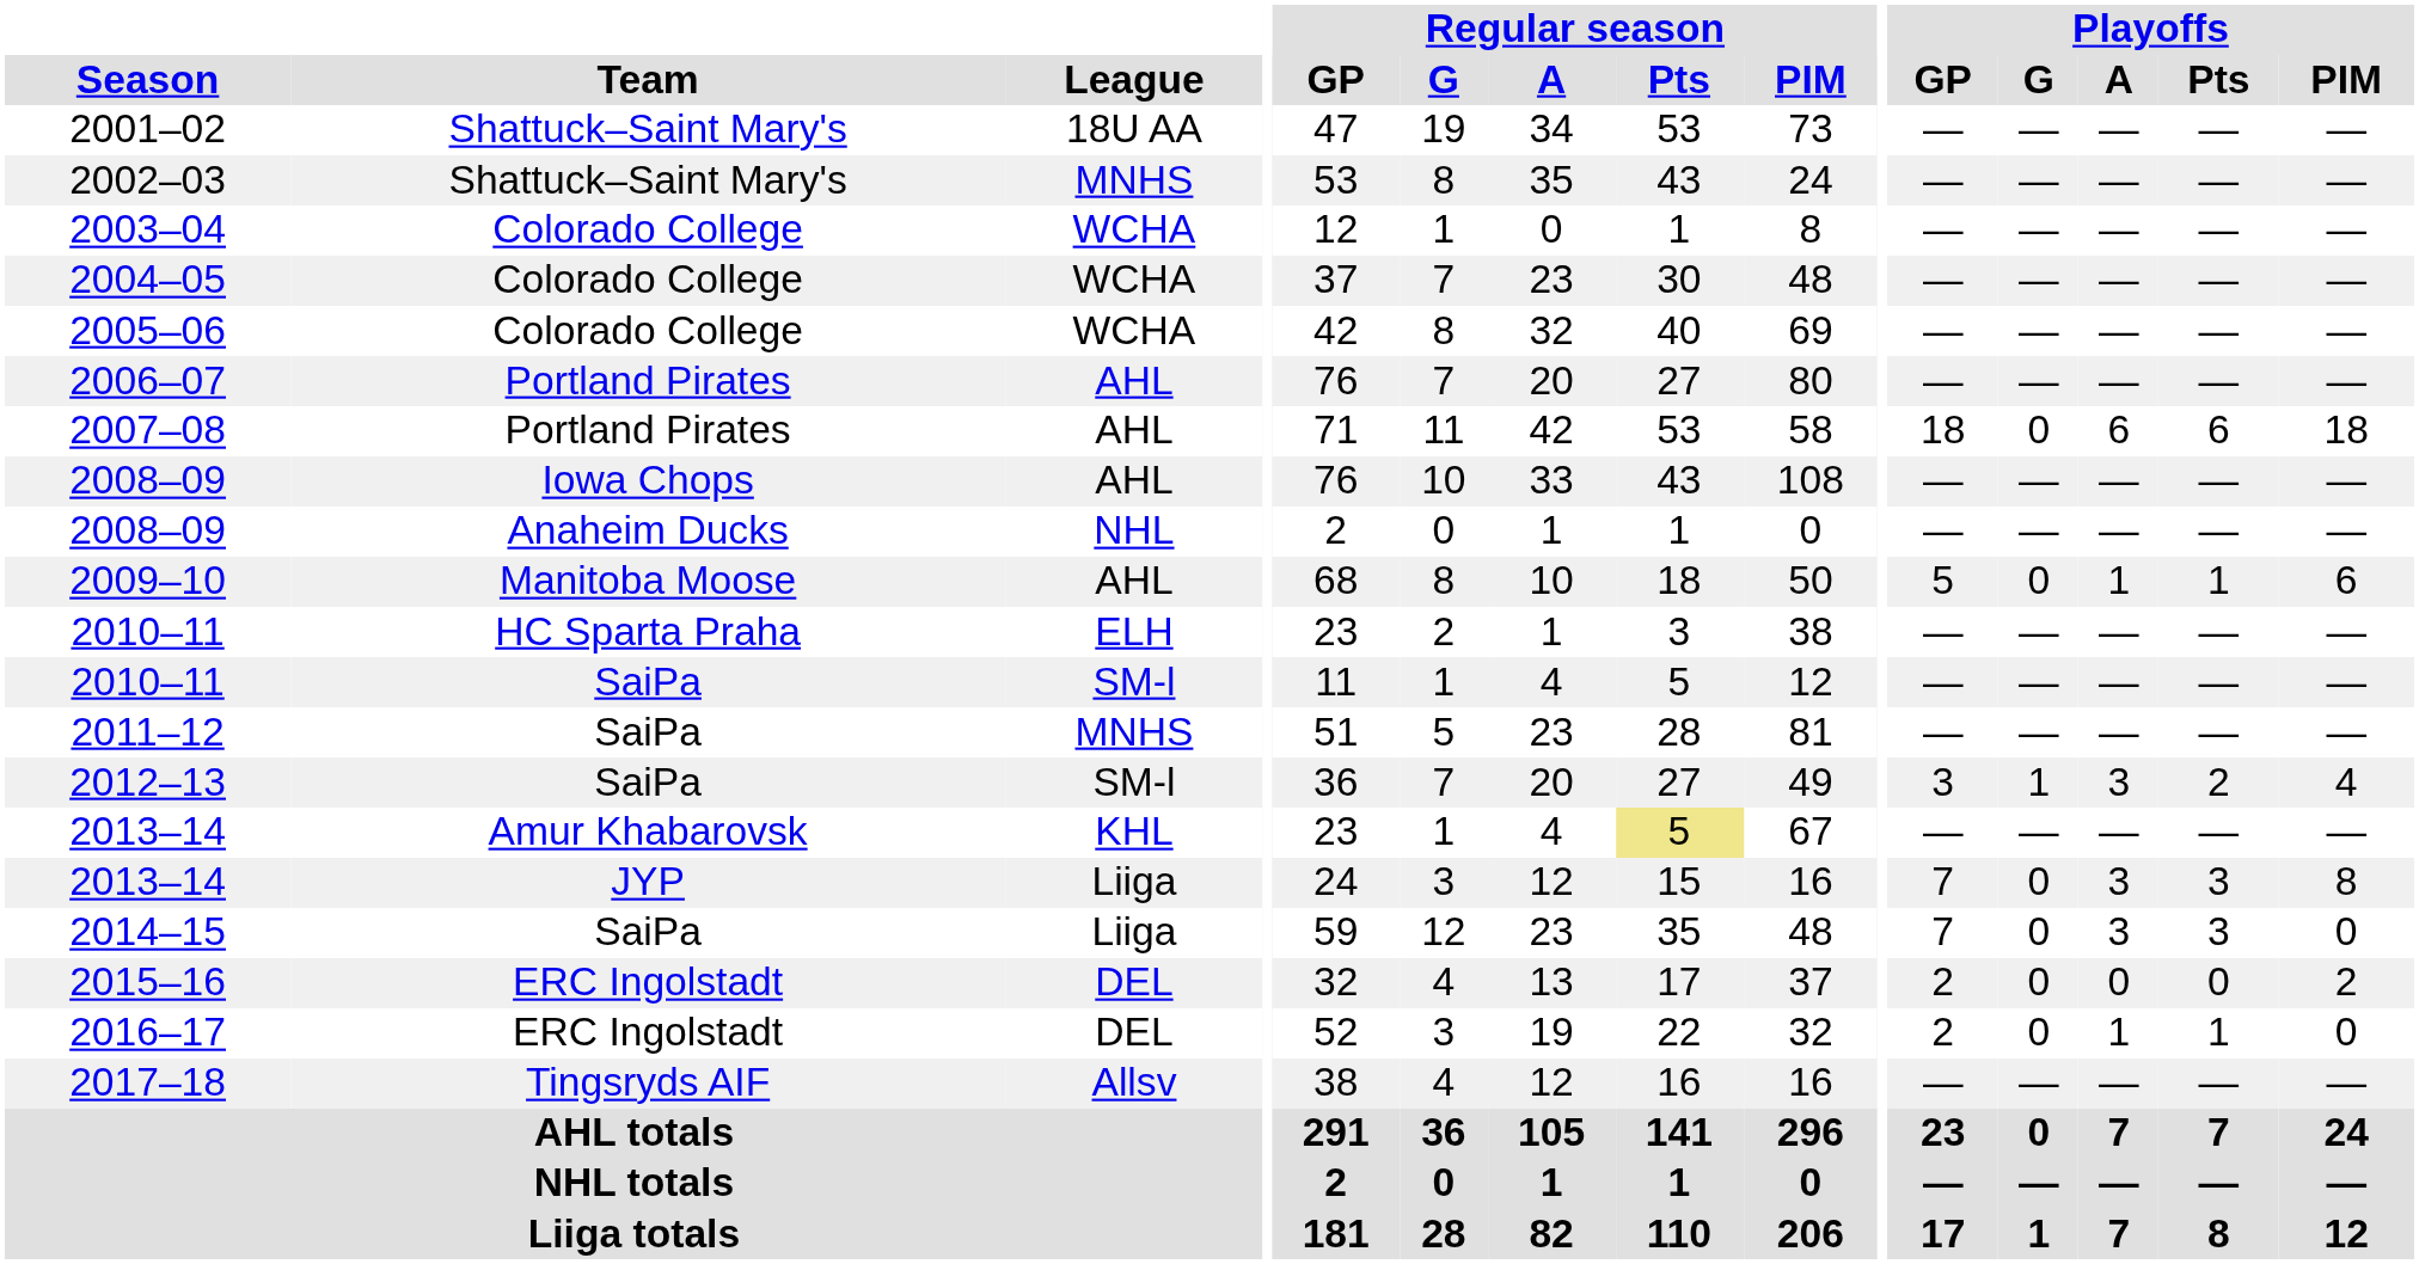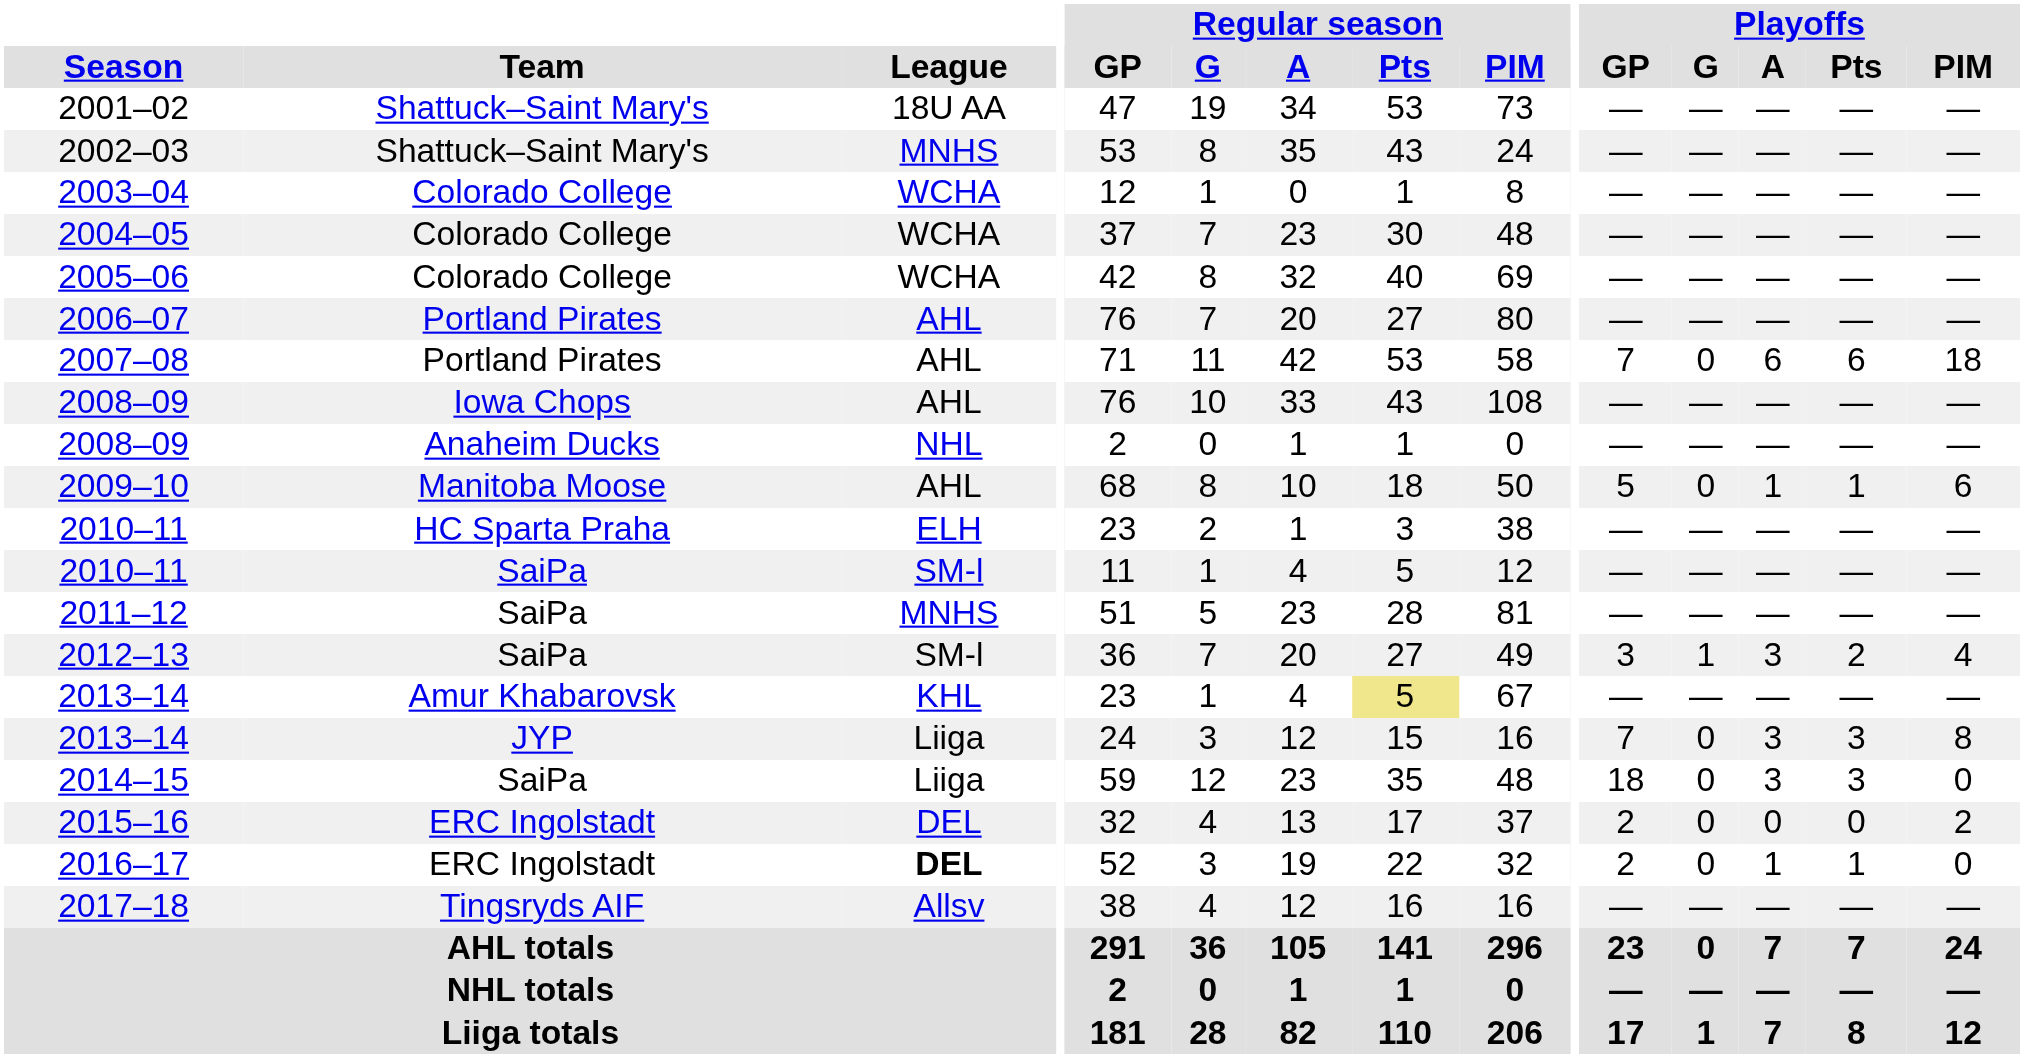 <table border="0" cellpadding="1" cellspacing="0" style="text-align:center; width:60em">
 <tr bgcolor="#e0e0e0">
 <th colspan="3"  bgcolor="#ffffff"></th>
 <th rowspan="99" bgcolor="#ffffff"></th>
 <th colspan="5"><a href='#'>Regular season</a></th>
 <th rowspan="99" bgcolor="#ffffff"></th>
 <th colspan="5"><a href='#'>Playoffs</a></th>
 </tr>
 <tr bgcolor="#e0e0e0">
 <th><a href='#'>Season</a></th>
 <th>Team</th>
 <th>League</th>
 <th>GP</th>
 <th><a href='#'>G</a></th>
 <th><a href='#'>A</a></th>
 <th><a href='#'>Pts</a></th>
 <th><a href='#'>PIM</a></th>
 <th>GP</th>
 <th>G</th>
 <th>A</th>
 <th>Pts</th>
 <th>PIM</th>
 </tr>
 <tr>
 <td>2001–02</td>
 <td><a href='#'>Shattuck–Saint Mary's</a></td>
 <td>18U AA</td>
 <td>47</td>
 <td>19</td>
 <td>34</td>
 <td>53</td>
 <td>73</td>
 <td>—</td>
 <td>—</td>
 <td>—</td>
 <td>—</td>
 <td>—</td>
 </tr>
 <tr bgcolor="#f0f0f0">
 <td>2002–03</td>
 <td>Shattuck–Saint Mary's</td>
 <td><a href='#'>MNHS</a></td>
 <td>53</td>
 <td>8</td>
 <td>35</td>
 <td>43</td>
 <td>24</td>
 <td>—</td>
 <td>—</td>
 <td>—</td>
 <td>—</td>
 <td>—</td>
 </tr>
 <tr>
 <td><a href='#'>2003–04</a></td>
 <td><a href='#'>Colorado College</a></td>
 <td><a href='#'>WCHA</a></td>
 <td>12</td>
 <td>1</td>
 <td>0</td>
 <td>1</td>
 <td>8</td>
 <td>—</td>
 <td>—</td>
 <td>—</td>
 <td>—</td>
 <td>—</td>
 </tr>
 <tr bgcolor="#f0f0f0">
 <td><a href='#'>2004–05</a></td>
 <td>Colorado College</td>
 <td>WCHA</td>
 <td>37</td>
 <td>7</td>
 <td>23</td>
 <td>30</td>
 <td>48</td>
 <td>—</td>
 <td>—</td>
 <td>—</td>
 <td>—</td>
 <td>—</td>
 </tr>
 <tr>
 <td><a href='#'>2005–06</a></td>
 <td>Colorado College</td>
 <td>WCHA</td>
 <td>42</td>
 <td>8</td>
 <td>32</td>
 <td>40</td>
 <td>69</td>
 <td>—</td>
 <td>—</td>
 <td>—</td>
 <td>—</td>
 <td>—</td>
 </tr>
 <tr bgcolor="#f0f0f0">
 <td><a href='#'>2006–07</a></td>
 <td><a href='#'>Portland Pirates</a></td>
 <td><a href='#'>AHL</a></td>
 <td>76</td>
 <td>7</td>
 <td>20</td>
 <td>27</td>
 <td>80</td>
 <td>—</td>
 <td>—</td>
 <td>—</td>
 <td>—</td>
 <td>—</td>
 </tr>
 <tr>
 <td><a href='#'>2007–08</a></td>
 <td>Portland Pirates</td>
 <td>AHL</td>
 <td>71</td>
 <td>11</td>
 <td>42</td>
 <td>53</td>
 <td>58</td>
-<td>18</td>
+<td>7</td>
 <td>0</td>
 <td>6</td>
 <td>6</td>
 <td>18</td>
 </tr>
 <tr bgcolor="#f0f0f0">
 <td><a href='#'>2008–09</a></td>
 <td><a href='#'>Iowa Chops</a></td>
 <td>AHL</td>
 <td>76</td>
 <td>10</td>
 <td>33</td>
 <td>43</td>
 <td>108</td>
 <td>—</td>
 <td>—</td>
 <td>—</td>
 <td>—</td>
 <td>—</td>
 </tr>
 <tr>
 <td><a href='#'>2008–09</a></td>
 <td><a href='#'>Anaheim Ducks</a></td>
 <td><a href='#'>NHL</a></td>
 <td>2</td>
 <td>0</td>
 <td>1</td>
 <td>1</td>
 <td>0</td>
 <td>—</td>
 <td>—</td>
 <td>—</td>
 <td>—</td>
 <td>—</td>
 </tr>
 <tr bgcolor="#f0f0f0">
 <td><a href='#'>2009–10</a></td>
 <td><a href='#'>Manitoba Moose</a></td>
 <td>AHL</td>
 <td>68</td>
 <td>8</td>
 <td>10</td>
 <td>18</td>
 <td>50</td>
 <td>5</td>
 <td>0</td>
 <td>1</td>
 <td>1</td>
 <td>6</td>
 </tr>
 <tr>
 <td><a href='#'>2010–11</a></td>
 <td><a href='#'>HC Sparta Praha</a></td>
 <td><a href='#'>ELH</a></td>
 <td>23</td>
 <td>2</td>
 <td>1</td>
 <td>3</td>
 <td>38</td>
 <td>—</td>
 <td>—</td>
 <td>—</td>
 <td>—</td>
 <td>—</td>
 </tr>
 <tr bgcolor="#f0f0f0">
 <td><a href='#'>2010–11</a></td>
 <td><a href='#'>SaiPa</a></td>
 <td><a href='#'>SM-l</a></td>
 <td>11</td>
 <td>1</td>
 <td>4</td>
 <td>5</td>
 <td>12</td>
 <td>—</td>
 <td>—</td>
 <td>—</td>
 <td>—</td>
 <td>—</td>
 </tr>
 <tr>
 <td><a href='#'>2011–12</a></td>
 <td>SaiPa</td>
 <td><a href='#'>MNHS</a></td>
 <td>51</td>
 <td>5</td>
 <td>23</td>
 <td>28</td>
 <td>81</td>
 <td>—</td>
 <td>—</td>
 <td>—</td>
 <td>—</td>
 <td>—</td>
 </tr>
 <tr bgcolor="#f0f0f0">
 <td><a href='#'>2012–13</a></td>
 <td>SaiPa</td>
 <td>SM-l</td>
 <td>36</td>
 <td>7</td>
 <td>20</td>
 <td>27</td>
 <td>49</td>
 <td>3</td>
 <td>1</td>
 <td>3</td>
 <td>2</td>
 <td>4</td>
 </tr>
 <tr>
 <td><a href='#'>2013–14</a></td>
 <td><a href='#'>Amur Khabarovsk</a></td>
 <td><a href='#'>KHL</a></td>
 <td>23</td>
 <td>1</td>
 <td>4</td>
 <td style="background: khaki;">5</td>
 <td>67</td>
 <td>—</td>
 <td>—</td>
 <td>—</td>
 <td>—</td>
 <td>—</td>
 </tr>
 <tr bgcolor="#f0f0f0">
 <td><a href='#'>2013–14</a></td>
 <td><a href='#'>JYP</a></td>
 <td>Liiga</td>
 <td>24</td>
 <td>3</td>
 <td>12</td>
 <td>15</td>
 <td>16</td>
 <td>7</td>
 <td>0</td>
 <td>3</td>
 <td>3</td>
 <td>8</td>
 </tr>
 <tr>
 <td><a href='#'>2014–15</a></td>
 <td>SaiPa</td>
 <td>Liiga</td>
 <td>59</td>
 <td>12</td>
 <td>23</td>
 <td>35</td>
 <td>48</td>
-<td>7</td>
+<td>18</td>
 <td>0</td>
 <td>3</td>
 <td>3</td>
 <td>0</td>
 </tr>
 <tr bgcolor="#f0f0f0">
 <td><a href='#'>2015–16</a></td>
 <td><a href='#'>ERC Ingolstadt</a></td>
 <td><a href='#'>DEL</a></td>
 <td>32</td>
 <td>4</td>
 <td>13</td>
 <td>17</td>
 <td>37</td>
 <td>2</td>
 <td>0</td>
 <td>0</td>
 <td>0</td>
 <td>2</td>
 </tr>
 <tr>
 <td><a href='#'>2016–17</a></td>
 <td>ERC Ingolstadt</td>
-<td>DEL</td>
+<td><strong>DEL</strong></td>
 <td>52</td>
 <td>3</td>
 <td>19</td>
 <td>22</td>
 <td>32</td>
 <td>2</td>
 <td>0</td>
 <td>1</td>
 <td>1</td>
 <td>0</td>
 </tr>
 <tr bgcolor="#f0f0f0">
 <td><a href='#'>2017–18</a></td>
 <td><a href='#'>Tingsryds AIF</a></td>
 <td><a href='#'>Allsv</a></td>
 <td>38</td>
 <td>4</td>
 <td>12</td>
 <td>16</td>
 <td>16</td>
 <td>—</td>
 <td>—</td>
 <td>—</td>
 <td>—</td>
 <td>—</td>
 </tr>
 <tr bgcolor="#e0e0e0">
 <th colspan="3">AHL totals</th>
 <th>291</th>
 <th>36</th>
 <th>105</th>
 <th>141</th>
 <th>296</th>
 <th>23</th>
 <th>0</th>
 <th>7</th>
 <th>7</th>
 <th>24</th>
 </tr>
 <tr bgcolor="#e0e0e0">
 <th colspan="3">NHL totals</th>
 <th>2</th>
 <th>0</th>
 <th>1</th>
 <th>1</th>
 <th>0</th>
 <th>—</th>
 <th>—</th>
 <th>—</th>
 <th>—</th>
 <th>—</th>
 </tr>
 <tr bgcolor="#e0e0e0">
 <th colspan="3">Liiga totals</th>
 <th>181</th>
 <th>28</th>
 <th>82</th>
 <th>110</th>
 <th>206</th>
 <th>17</th>
 <th>1</th>
 <th>7</th>
 <th>8</th>
 <th>12</th>
 </tr>
 </table>
